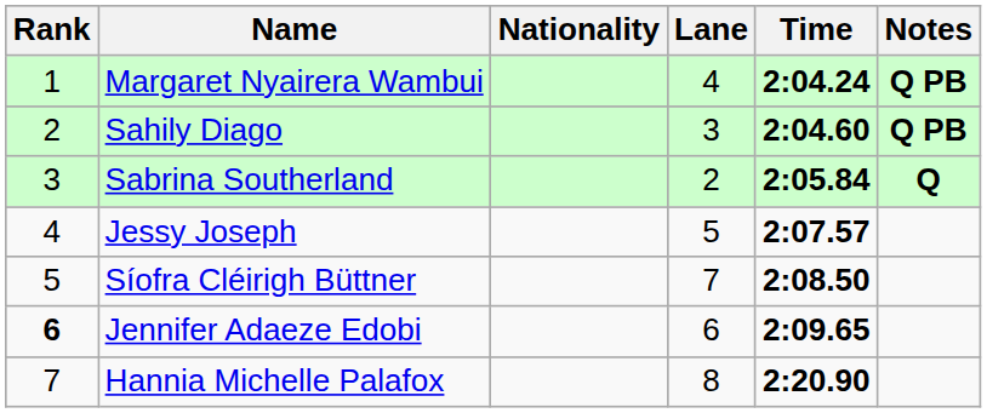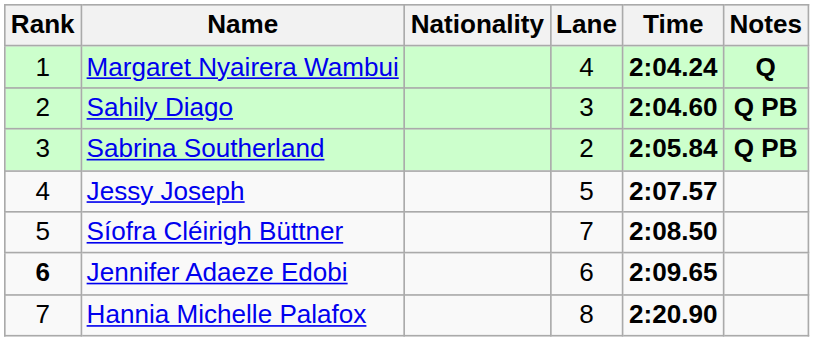 <table class="wikitable sortable" style="text-align:center">
 <tr>
 <th>Rank</th>
 <th>Name</th>
 <th>Nationality</th>
 <th>Lane</th>
 <th>Time</th>
 <th>Notes</th>
 </tr>
 <tr bgcolor=ccffcc>
 <td>1</td>
 <td align=left><a href='#'>Margaret Nyairera Wambui</a></td>
 <td align=left></td>
 <td>4</td>
 <td><strong>2:04.24</strong></td>
-<td><strong>Q PB</strong></td>
+<td><strong>Q</strong></td>
 </tr>
 <tr bgcolor=ccffcc>
 <td>2</td>
 <td align=left><a href='#'>Sahily Diago</a></td>
 <td align=left></td>
 <td>3</td>
 <td><strong>2:04.60</strong></td>
 <td><strong>Q PB</strong></td>
 </tr>
 <tr bgcolor=ccffcc>
 <td>3</td>
 <td align=left><a href='#'>Sabrina Southerland</a></td>
 <td align=left></td>
 <td>2</td>
 <td><strong>2:05.84</strong></td>
-<td><strong>Q</strong></td>
+<td><strong>Q PB</strong></td>
 </tr>
 <tr>
 <td>4</td>
 <td align=left><a href='#'>Jessy Joseph</a></td>
 <td align=left></td>
 <td>5</td>
 <td><strong>2:07.57</strong></td>
 <td></td>
 </tr>
 <tr>
 <td>5</td>
 <td align=left><a href='#'>Síofra Cléirigh Büttner</a></td>
 <td align=left></td>
 <td>7</td>
 <td><strong>2:08.50</strong></td>
 <td></td>
 </tr>
 <tr>
 <td><strong>6</strong></td>
 <td align=left><a href='#'>Jennifer Adaeze Edobi</a></td>
 <td align=left></td>
 <td>6</td>
 <td><strong>2:09.65</strong></td>
 <td></td>
 </tr>
 <tr>
 <td>7</td>
 <td align=left><a href='#'>Hannia Michelle Palafox</a></td>
 <td align=left></td>
 <td>8</td>
 <td><strong>2:20.90</strong></td>
 <td></td>
 </tr>
 </table>
